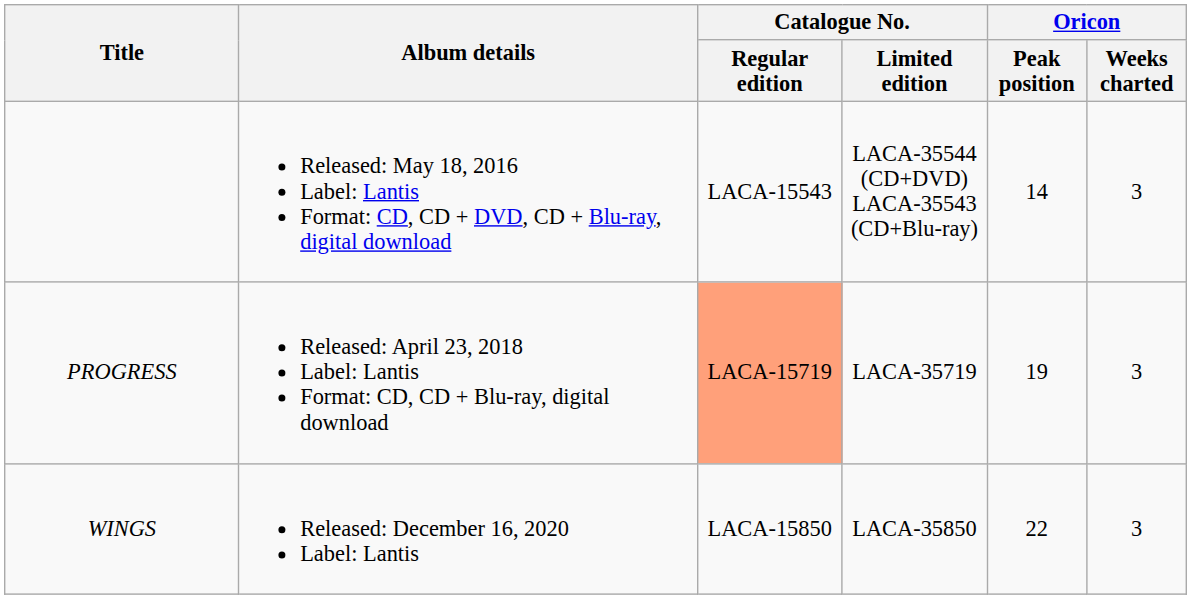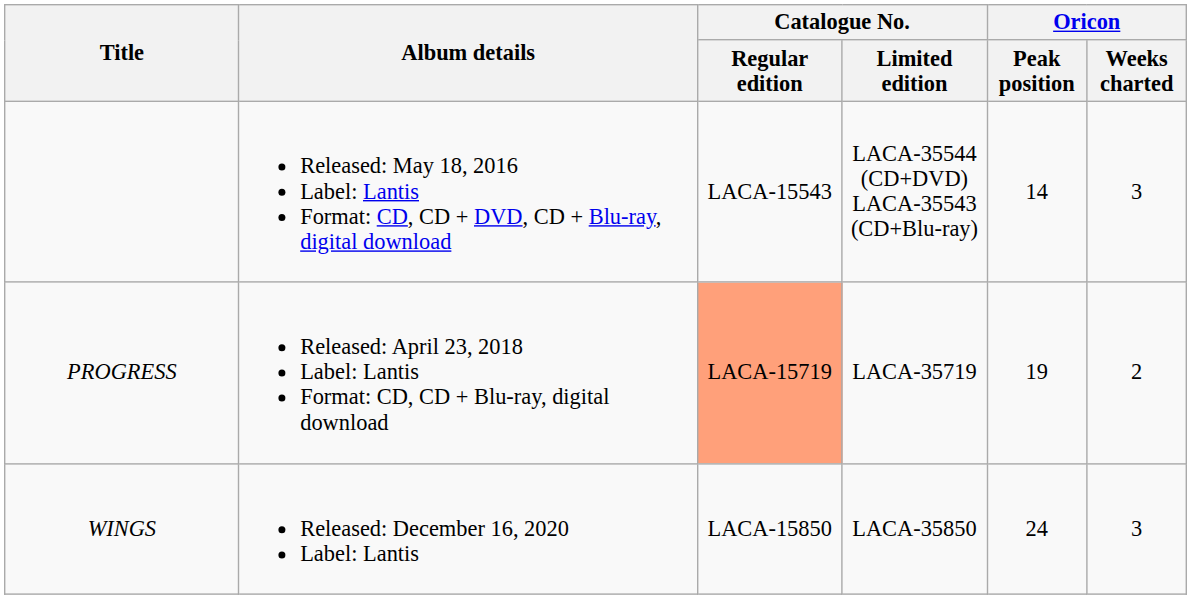 <table class="wikitable plainrowheaders">
 <tr>
 <th rowspan=2; style="width:10em;">Title</th>
 <th rowspan=2; style="width:20em;">Album details</th>
 <th colspan=2 style="width:12em;">Catalogue No.</th>
 <th colspan=2; style="width:8em;"><a href='#'>Oricon</a></th>
 </tr>
 <tr>
 <th style="width:6em;">Regular<br>edition</th>
 <th style="width:6em;">Limited<br>edition</th>
 <th style="width:4em;">Peak<br>position</th>
 <th style="width:4em;">Weeks<br>charted</th>
 </tr>
 <tr>
 <td align=center></td>
 <td><br><ul><li>Released: May 18, 2016</li><li>Label: <a href='#'>Lantis</a></li><li>Format: <a href='#'>CD</a>, CD + <a href='#'>DVD</a>, CD + <a href='#'>Blu-ray</a>, <a href='#'>digital download</a></li></ul></td>
 <td align="center">LACA-15543</td>
 <td align="center">LACA-35544<br>(CD+DVD)<br>LACA-35543<br>(CD+Blu-ray)</td>
 <td align="center">14</td>
 <td align="center">3</td>
 </tr>
 <tr>
 <td align=center><em>PROGRESS</em></td>
 <td><br><ul><li>Released: April 23, 2018</li><li>Label: Lantis</li><li>Format: CD, CD + Blu-ray, digital download</li></ul></td>
 <td align="center" style="background: lightsalmon;">LACA-15719</td>
 <td align="center">LACA-35719</td>
 <td align="center">19</td>
-<td align="center">3</td>
+<td align="center">2</td>
 </tr>
 <tr>
 <td align=center><em>WINGS</em></td>
 <td><br><ul><li>Released: December 16, 2020</li><li>Label: Lantis</li></ul></td>
 <td align="center">LACA-15850</td>
 <td align="center">LACA-35850</td>
-<td align="center">22</td>
+<td align="center">24</td>
 <td align="center">3</td>
 </tr>
 </table>
